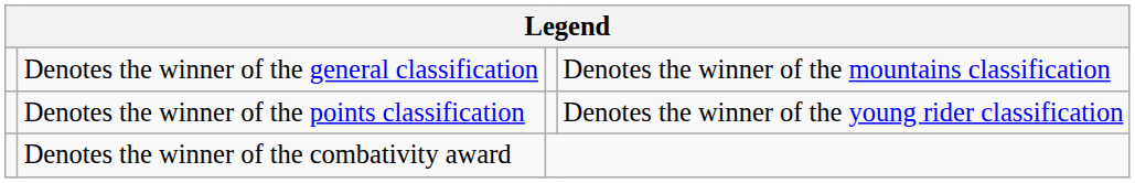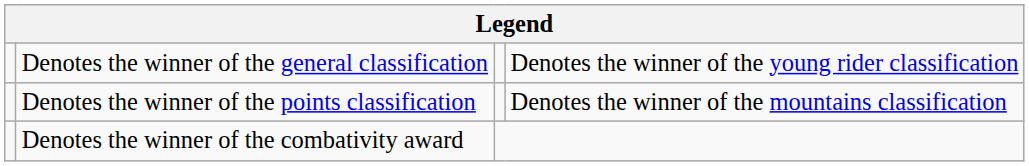 <table class="wikitable">
 <tr>
 <th colspan="4">Legend</th>
 </tr>
 <tr>
 <td></td>
 <td>Denotes the winner of the <a href='#'>general classification</a></td>
 <td></td>
-<td>Denotes the winner of the <a href='#'>mountains classification</a></td>
+<td>Denotes the winner of the <a href='#'>young rider classification</a></td>
 </tr>
 <tr>
 <td></td>
 <td>Denotes the winner of the <a href='#'>points classification</a></td>
 <td></td>
-<td>Denotes the winner of the <a href='#'>young rider classification</a></td>
+<td>Denotes the winner of the <a href='#'>mountains classification</a></td>
 </tr>
 <tr>
 <td></td>
 <td>Denotes the winner of the combativity award</td>
 </tr>
 </table>
